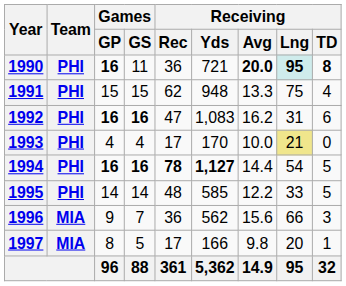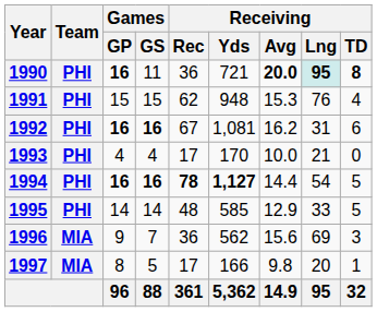 <table class="wikitable" style="text-align:center;">
 <tr>
 <th rowspan="2">Year</th>
 <th rowspan="2">Team</th>
 <th colspan="2">Games</th>
 <th colspan="5">Receiving</th>
 </tr>
 <tr>
 <th>GP</th>
 <th>GS</th>
 <th>Rec</th>
 <th>Yds</th>
 <th>Avg</th>
 <th>Lng</th>
 <th>TD</th>
 </tr>
 <tr>
 <th><a href='#'>1990</a></th>
 <th><a href='#'>PHI</a></th>
 <td><strong>16</strong></td>
 <td>11</td>
 <td>36</td>
 <td>721</td>
 <td><strong>20.0</strong></td>
 <td style="background:#cfecec;"><strong>95</strong></td>
 <td><strong>8</strong></td>
 </tr>
 <tr>
 <th><a href='#'>1991</a></th>
 <th><a href='#'>PHI</a></th>
 <td>15</td>
 <td>15</td>
 <td>62</td>
 <td>948</td>
-<td>13.3</td>
-<td>75</td>
+<td>15.3</td>
+<td>76</td>
 <td>4</td>
 </tr>
 <tr>
 <th><a href='#'>1992</a></th>
 <th><a href='#'>PHI</a></th>
 <td><strong>16</strong></td>
 <td><strong>16</strong></td>
-<td>47</td>
-<td>1,083</td>
+<td>67</td>
+<td>1,081</td>
 <td>16.2</td>
 <td>31</td>
 <td>6</td>
 </tr>
 <tr>
 <th><a href='#'>1993</a></th>
 <th><a href='#'>PHI</a></th>
 <td>4</td>
 <td>4</td>
 <td>17</td>
 <td>170</td>
 <td>10.0</td>
-<td style="background: khaki;">21</td>
+<td>21</td>
 <td>0</td>
 </tr>
 <tr>
 <th><a href='#'>1994</a></th>
 <th><a href='#'>PHI</a></th>
 <td><strong>16</strong></td>
 <td><strong>16</strong></td>
 <td><strong>78</strong></td>
 <td><strong>1,127</strong></td>
 <td>14.4</td>
 <td>54</td>
 <td>5</td>
 </tr>
 <tr>
 <th><a href='#'>1995</a></th>
 <th><a href='#'>PHI</a></th>
 <td>14</td>
 <td>14</td>
 <td>48</td>
 <td>585</td>
-<td>12.2</td>
+<td>12.9</td>
 <td>33</td>
 <td>5</td>
 </tr>
 <tr>
 <th><a href='#'>1996</a></th>
 <th><a href='#'>MIA</a></th>
 <td>9</td>
 <td>7</td>
 <td>36</td>
 <td>562</td>
 <td>15.6</td>
-<td>66</td>
+<td>69</td>
 <td>3</td>
 </tr>
 <tr>
 <th><a href='#'>1997</a></th>
 <th><a href='#'>MIA</a></th>
 <td>8</td>
 <td>5</td>
 <td>17</td>
 <td>166</td>
 <td>9.8</td>
 <td>20</td>
 <td>1</td>
 </tr>
 <tr>
 <th colspan="2"></th>
 <th>96</th>
 <th>88</th>
 <th>361</th>
 <th>5,362</th>
 <th>14.9</th>
 <th>95</th>
 <th>32</th>
 </tr>
 </table>
